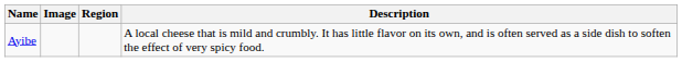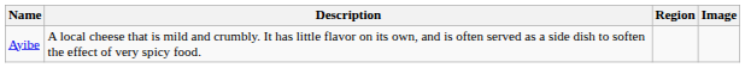 <table class="wikitable sortable" style="width:100%">
 <tr>
 <th>Name</th>
+<th>Description</th>
+<th>Region</th>
 <th class="unsortable">Image</th>
-<th>Region</th>
-<th>Description</th>
 </tr>
 <tr>
 <td><a href='#'>Ayibe</a></td>
+<td>A local cheese that is mild and crumbly. It has little flavor on its own, and is often served as a side dish to soften the effect of very spicy food.</td>
 <td></td>
 <td></td>
-<td>A local cheese that is mild and crumbly. It has little flavor on its own, and is often served as a side dish to soften the effect of very spicy food.</td>
 </tr>
 </table>
